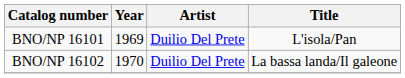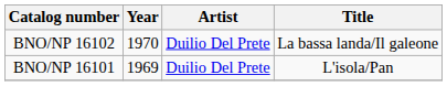 <table class="wikitable" style="text-align:center;">
 <tr>
 <th>Catalog number</th>
 <th>Year</th>
 <th>Artist</th>
 <th>Title</th>
 </tr>
 <tr>
+<td>BNO/NP 16102</td>
+<td>1970</td>
+<td><a href='#'>Duilio Del Prete</a></td>
+<td>La bassa landa/Il galeone</td>
+</tr>
+<tr>
 <td>BNO/NP 16101</td>
 <td>1969</td>
 <td><a href='#'>Duilio Del Prete</a></td>
 <td>L'isola/Pan</td>
 </tr>
 <tr>
-<td>BNO/NP 16102</td>
-<td>1970</td>
-<td><a href='#'>Duilio Del Prete</a></td>
-<td>La bassa landa/Il galeone</td>
-</tr>
-<tr>
 </tr>
 </table>
